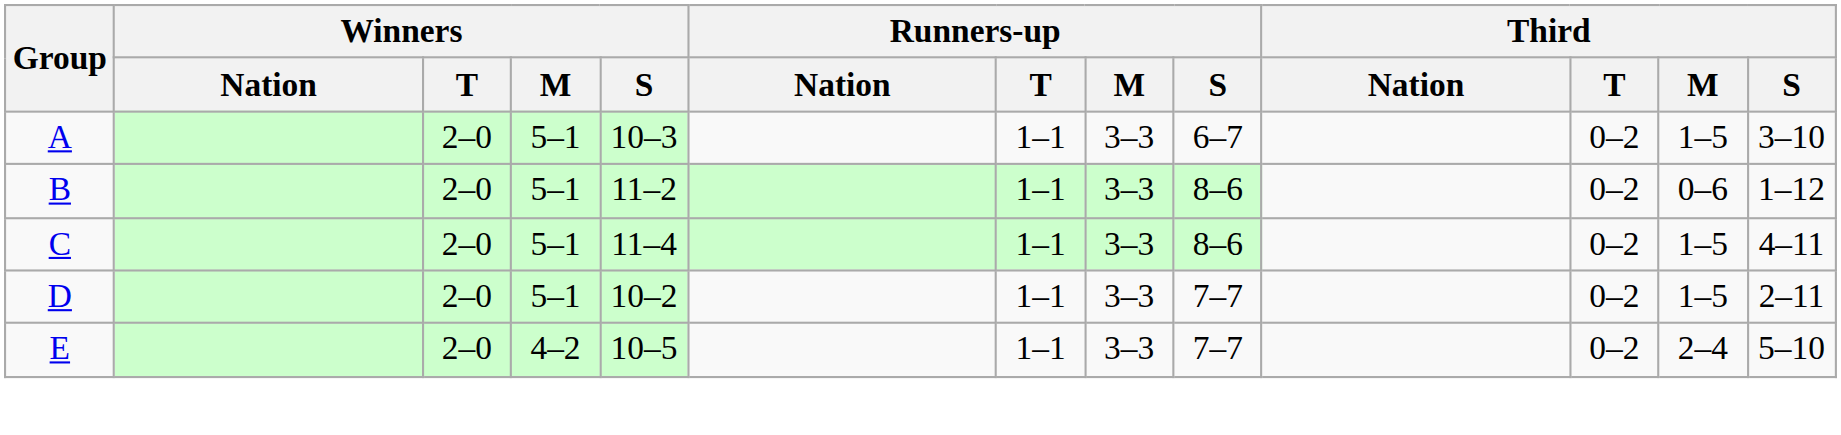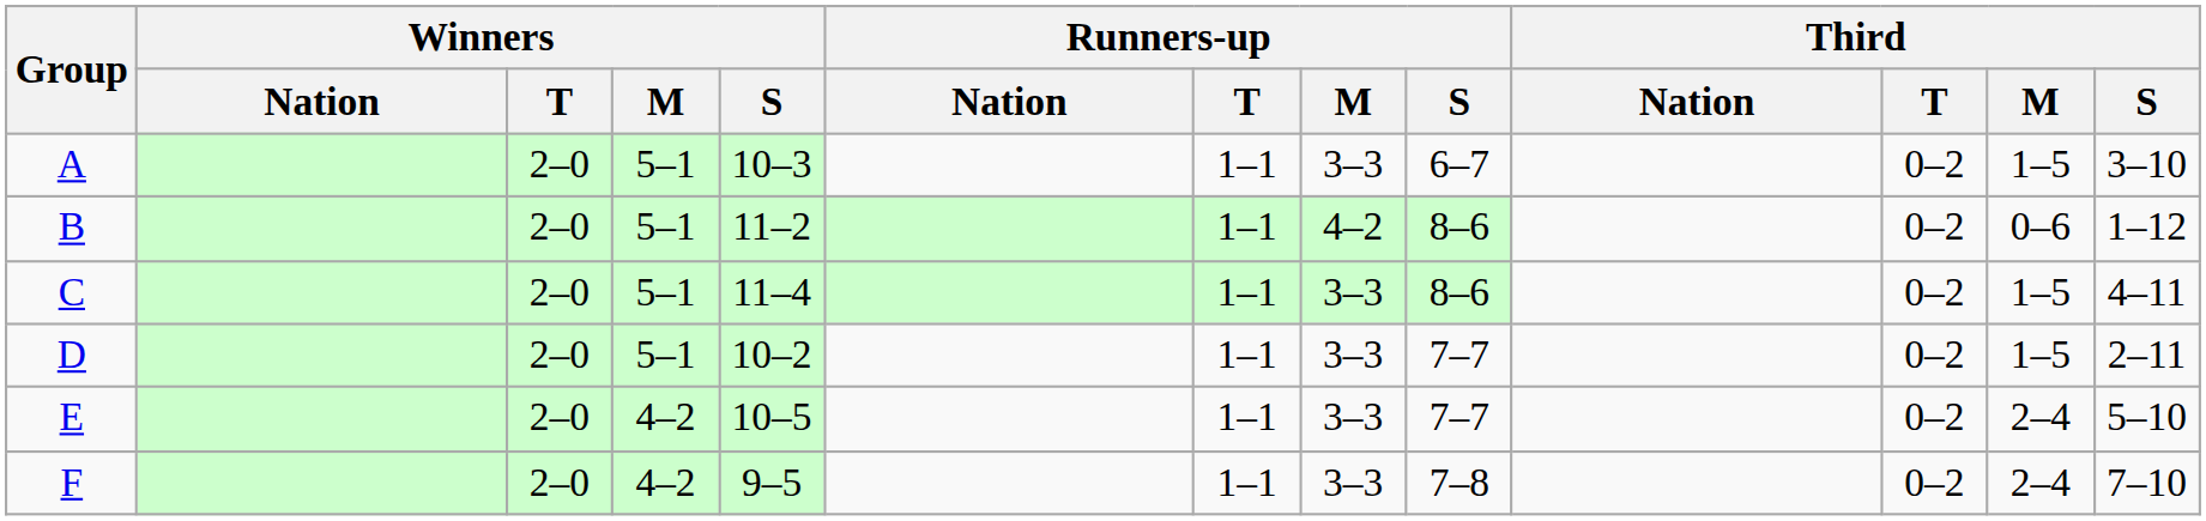 <table class="wikitable nowrap" style=text-align:center>
 <tr>
 <th rowspan=2>Group</th>
 <th colspan=4>Winners</th>
 <th colspan=4>Runners-up</th>
 <th colspan=4>Third</th>
 </tr>
 <tr>
 <th width=140>Nation</th>
 <th width=35>T</th>
 <th width=35>M</th>
 <th width=35>S</th>
 <th width=140>Nation</th>
 <th width=35>T</th>
 <th width=35>M</th>
 <th width=35>S</th>
 <th width=140>Nation</th>
 <th width=35>T</th>
 <th width=35>M</th>
 <th width=35>S</th>
 </tr>
 <tr>
 <td><a href='#'>A</a></td>
 <td style=text-align:left bgcolor=ccffcc></td>
 <td bgcolor=ccffcc>2–0</td>
 <td bgcolor=ccffcc>5–1</td>
 <td bgcolor=ccffcc>10–3</td>
 <td style=text-align:left bgcolor=></td>
 <td bgcolor=>1–1</td>
 <td bgcolor=>3–3</td>
 <td bgcolor=>6–7</td>
 <td style=text-align:left bgcolor=></td>
 <td bgcolor=>0–2</td>
 <td bgcolor=>1–5</td>
 <td bgcolor=>3–10</td>
 </tr>
 <tr>
 <td><a href='#'>B</a></td>
 <td style=text-align:left bgcolor=ccffcc></td>
 <td bgcolor=ccffcc>2–0</td>
 <td bgcolor=ccffcc>5–1</td>
 <td bgcolor=ccffcc>11–2</td>
 <td style=text-align:left bgcolor=ccffcc></td>
 <td bgcolor=ccffcc>1–1</td>
-<td bgcolor=ccffcc>3–3</td>
+<td bgcolor=ccffcc>4–2</td>
 <td bgcolor=ccffcc>8–6</td>
 <td style=text-align:left bgcolor=></td>
 <td bgcolor=>0–2</td>
 <td bgcolor=>0–6</td>
 <td bgcolor=>1–12</td>
 </tr>
 <tr>
 <td><a href='#'>C</a></td>
 <td style=text-align:left bgcolor=ccffcc></td>
 <td bgcolor=ccffcc>2–0</td>
 <td bgcolor=ccffcc>5–1</td>
 <td bgcolor=ccffcc>11–4</td>
 <td style=text-align:left bgcolor=ccffcc></td>
 <td bgcolor=ccffcc>1–1</td>
 <td bgcolor=ccffcc>3–3</td>
 <td bgcolor=ccffcc>8–6</td>
 <td style=text-align:left bgcolor=></td>
 <td bgcolor=>0–2</td>
 <td bgcolor=>1–5</td>
 <td bgcolor=>4–11</td>
 </tr>
 <tr>
 <td><a href='#'>D</a></td>
 <td style=text-align:left bgcolor=ccffcc></td>
 <td bgcolor=ccffcc>2–0</td>
 <td bgcolor=ccffcc>5–1</td>
 <td bgcolor=ccffcc>10–2</td>
 <td style=text-align:left bgcolor=></td>
 <td bgcolor=>1–1</td>
 <td bgcolor=>3–3</td>
 <td bgcolor=>7–7</td>
 <td style=text-align:left bgcolor=></td>
 <td bgcolor=>0–2</td>
 <td bgcolor=>1–5</td>
 <td bgcolor=>2–11</td>
 </tr>
 <tr>
 <td><a href='#'>E</a></td>
 <td style=text-align:left bgcolor=ccffcc></td>
 <td bgcolor=ccffcc>2–0</td>
 <td bgcolor=ccffcc>4–2</td>
 <td bgcolor=ccffcc>10–5</td>
 <td style=text-align:left bgcolor=></td>
 <td bgcolor=>1–1</td>
 <td bgcolor=>3–3</td>
 <td bgcolor=>7–7</td>
 <td style=text-align:left bgcolor=></td>
 <td bgcolor=>0–2</td>
 <td bgcolor=>2–4</td>
 <td bgcolor=>5–10</td>
 </tr>
+<tr>
+<td><a href='#'>F</a></td>
+<td style=text-align:left bgcolor=ccffcc></td>
+<td bgcolor=ccffcc>2–0</td>
+<td bgcolor=ccffcc>4–2</td>
+<td bgcolor=ccffcc>9–5</td>
+<td style=text-align:left bgcolor=></td>
+<td bgcolor=>1–1</td>
+<td bgcolor=>3–3</td>
+<td bgcolor=>7–8</td>
+<td style=text-align:left bgcolor=></td>
+<td bgcolor=>0–2</td>
+<td bgcolor=>2–4</td>
+<td bgcolor=>7–10</td>
+</tr>
 </table>
